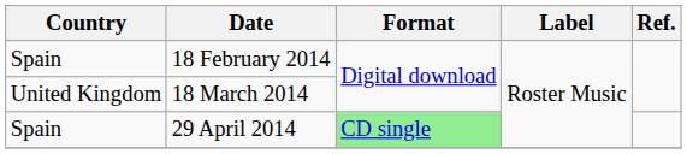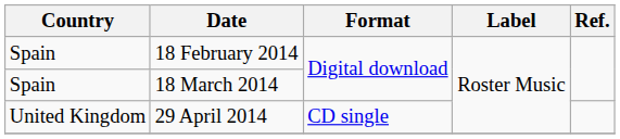 <table class="wikitable plainrowheaders">
 <tr>
 <th scope="col">Country</th>
 <th scope="col">Date</th>
 <th scope="col">Format</th>
 <th scope="col">Label</th>
 <th scope="col">Ref.</th>
 </tr>
 <tr>
 <td>Spain</td>
 <td>18 February 2014</td>
 <td rowspan="2"><a href='#'>Digital download</a></td>
 <td rowspan="3">Roster Music</td>
 <td rowspan="2"></td>
 </tr>
 <tr>
-<td>United Kingdom</td>
+<td>Spain</td>
 <td>18 March 2014</td>
 </tr>
 <tr>
-<td>Spain</td>
+<td>United Kingdom</td>
 <td>29 April 2014</td>
-<td style="background: lightgreen;"><a href='#'>CD single</a></td>
+<td><a href='#'>CD single</a></td>
 <td></td>
 </tr>
 <tr>
 </tr>
 </table>
